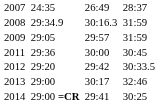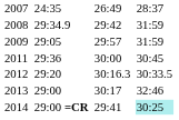 <table>
 <tr>
 <td>2007</td>
 <td></td>
 <td>24:35</td>
 <td></td>
 <td>26:49</td>
 <td></td>
 <td>28:37</td>
 </tr>
 <tr>
 <td>2008</td>
 <td></td>
 <td>29:34.9</td>
 <td></td>
-<td>30:16.3</td>
+<td>29:42</td>
 <td></td>
 <td>31:59</td>
 </tr>
 <tr>
 <td>2009</td>
 <td></td>
 <td>29:05</td>
 <td></td>
 <td>29:57</td>
 <td></td>
 <td>31:59</td>
 </tr>
 <tr>
 <td>2011</td>
 <td></td>
 <td>29:36</td>
 <td></td>
 <td>30:00</td>
 <td></td>
 <td>30:45</td>
 </tr>
 <tr>
 <td>2012</td>
 <td></td>
 <td>29:20</td>
 <td></td>
-<td>29:42</td>
+<td>30:16.3</td>
 <td></td>
 <td>30:33.5</td>
 </tr>
 <tr>
 <td>2013</td>
 <td></td>
 <td>29:00</td>
 <td></td>
 <td>30:17</td>
 <td></td>
 <td>32:46</td>
 </tr>
 <tr>
 <td>2014</td>
 <td></td>
 <td>29:00 <strong>=CR</strong></td>
 <td></td>
 <td>29:41</td>
 <td></td>
-<td>30:25</td>
+<td style="background: paleturquoise;">30:25</td>
 </tr>
 </table>
